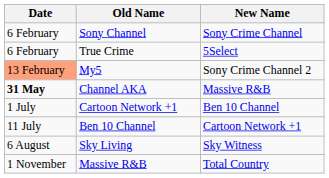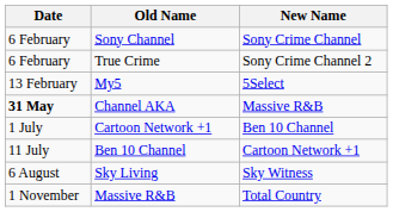 <table class="wikitable">
 <tr>
 <th width=90>Date</th>
 <th width=160>Old Name</th>
 <th width=160>New Name</th>
 </tr>
 <tr>
 <td>6 February</td>
 <td><a href='#'>Sony Channel</a></td>
 <td><a href='#'>Sony Crime Channel</a></td>
 </tr>
 <tr>
 <td>6 February</td>
 <td>True Crime</td>
-<td><a href='#'>5Select</a></td>
+<td>Sony Crime Channel 2</td>
 </tr>
 <tr>
-<td style="background: lightsalmon;">13 February</td>
+<td>13 February</td>
 <td><a href='#'>My5</a></td>
-<td>Sony Crime Channel 2</td>
+<td><a href='#'>5Select</a></td>
 </tr>
 <tr>
 <td><strong>31 May</strong></td>
 <td><a href='#'>Channel AKA</a></td>
 <td><a href='#'>Massive R&B</a></td>
 </tr>
 <tr>
 <td>1 July</td>
 <td><a href='#'>Cartoon Network +1</a></td>
 <td><a href='#'>Ben 10 Channel</a></td>
 </tr>
 <tr>
 <td>11 July</td>
 <td><a href='#'>Ben 10 Channel</a></td>
 <td><a href='#'>Cartoon Network +1</a></td>
 </tr>
 <tr>
 <td>6 August</td>
 <td><a href='#'>Sky Living</a></td>
 <td><a href='#'>Sky Witness</a></td>
 </tr>
 <tr>
 <td>1 November</td>
 <td><a href='#'>Massive R&B</a></td>
 <td><a href='#'>Total Country</a></td>
 </tr>
 </table>
